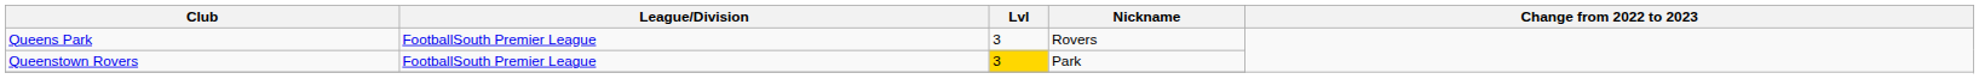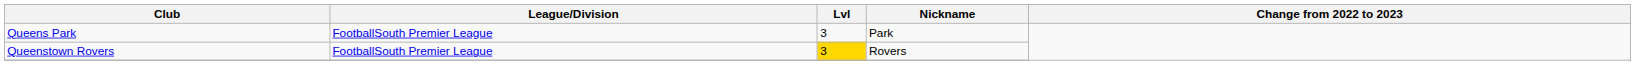 <table class="wikitable sortable" width=100% style="font-size:90%">
 <tr>
 <th width=20%>Club</th>
 <th width=30%>League/Division</th>
 <th width=3%>Lvl</th>
 <th width=10%>Nickname</th>
 <th width=37%>Change from 2022 to 2023</th>
 </tr>
 <tr>
 <td><a href='#'>Queens Park</a></td>
 <td><a href='#'>FootballSouth Premier League</a></td>
 <td>3</td>
-<td>Rovers</td>
+<td>Park</td>
 </tr>
 <tr>
 <td><a href='#'>Queenstown Rovers</a></td>
 <td><a href='#'>FootballSouth Premier League</a></td>
 <td style="background: gold;">3</td>
-<td>Park</td>
+<td>Rovers</td>
 </tr>
 <tr>
 </tr>
 </table>
